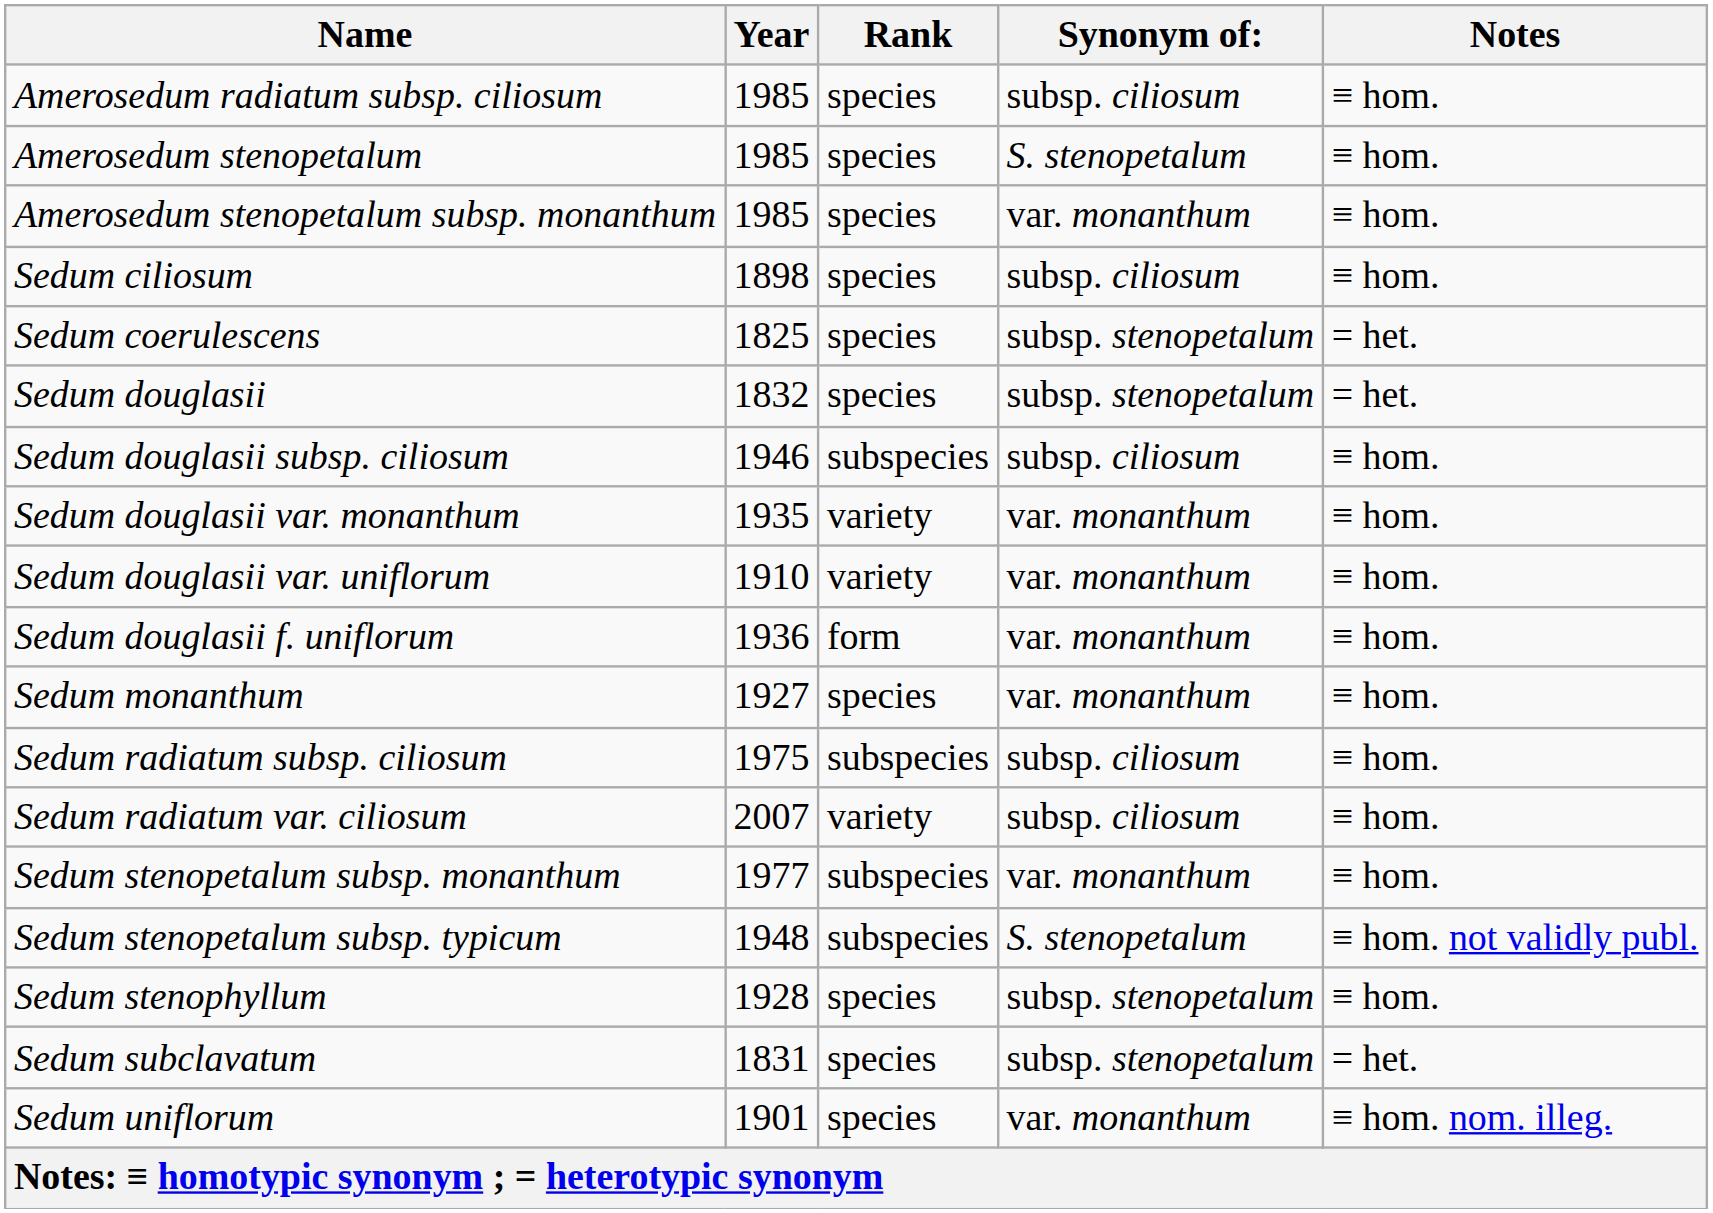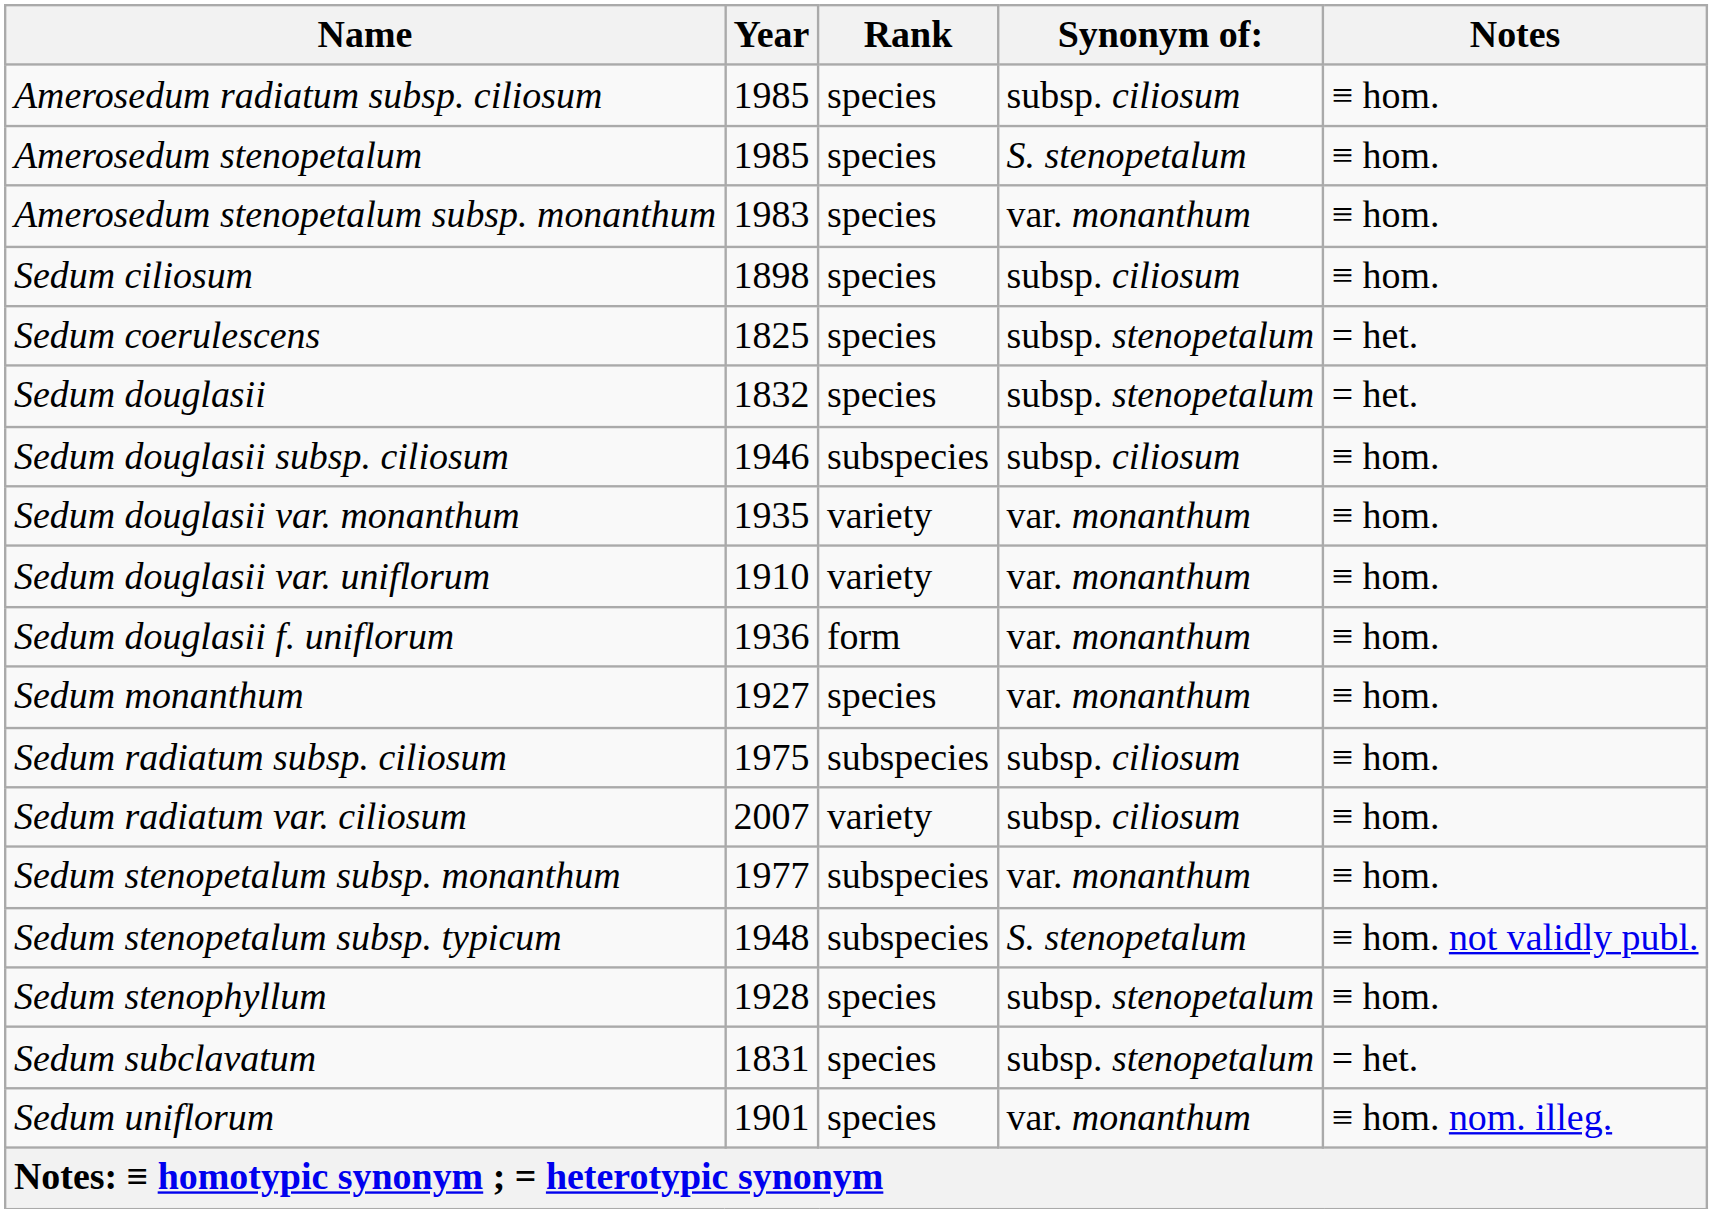 <table class="wikitable sortable mw-collapsible mw-collapsed" id="Synonyms">
 <tr>
 <th>Name</th>
 <th>Year</th>
 <th>Rank</th>
 <th>Synonym of:</th>
 <th>Notes</th>
 </tr>
 <tr>
 <td><em>Amerosedum radiatum subsp. ciliosum</em> </td>
 <td>1985</td>
 <td data-sort-value=A>species</td>
 <td>subsp. <em>ciliosum</em></td>
 <td data-sort-value=A>≡ hom.</td>
 </tr>
 <tr>
 <td><em>Amerosedum stenopetalum</em> </td>
 <td>1985</td>
 <td data-sort-value=A>species</td>
 <td><em>S. stenopetalum</em></td>
 <td data-sort-value=A>≡ hom.</td>
 </tr>
 <tr>
 <td><em>Amerosedum stenopetalum subsp. monanthum</em> </td>
-<td>1985</td>
+<td>1983</td>
 <td data-sort-value=A>species</td>
 <td>var. <em>monanthum</em></td>
 <td data-sort-value=A>≡ hom.</td>
 </tr>
 <tr>
 <td><em>Sedum ciliosum</em> </td>
 <td>1898</td>
 <td data-sort-value=A>species</td>
 <td>subsp. <em>ciliosum</em></td>
 <td data-sort-value=A>≡ hom.</td>
 </tr>
 <tr>
 <td><em>Sedum coerulescens</em> </td>
 <td>1825</td>
 <td data-sort-value=A>species</td>
 <td>subsp. <em>stenopetalum</em></td>
 <td data-sort-value=B>= het.</td>
 </tr>
 <tr>
 <td><em>Sedum douglasii</em> </td>
 <td>1832</td>
 <td data-sort-value=A>species</td>
 <td>subsp. <em>stenopetalum</em></td>
 <td data-sort-value=B>= het.</td>
 </tr>
 <tr>
 <td><em>Sedum douglasii subsp. ciliosum</em> </td>
 <td>1946</td>
 <td data-sort-value=B>subspecies</td>
 <td>subsp. <em>ciliosum</em></td>
 <td data-sort-value=A>≡ hom.</td>
 </tr>
 <tr>
 <td><em>Sedum douglasii var. monanthum</em> </td>
 <td>1935</td>
 <td data-sort-value=C>variety</td>
 <td>var. <em>monanthum</em></td>
 <td data-sort-value=A>≡ hom.</td>
 </tr>
 <tr>
 <td><em>Sedum douglasii var. uniflorum</em> </td>
 <td>1910</td>
 <td data-sort-value=C>variety</td>
 <td>var. <em>monanthum</em></td>
 <td data-sort-value=A>≡ hom.</td>
 </tr>
 <tr>
 <td><em>Sedum douglasii f. uniflorum</em> </td>
 <td>1936</td>
 <td data-sort-value=D>form</td>
 <td>var. <em>monanthum</em></td>
 <td data-sort-value=A>≡ hom.</td>
 </tr>
 <tr>
 <td><em>Sedum monanthum</em> </td>
 <td>1927</td>
 <td data-sort-value=A>species</td>
 <td>var. <em>monanthum</em></td>
 <td data-sort-value=A>≡ hom.</td>
 </tr>
 <tr>
 <td><em>Sedum radiatum subsp. ciliosum</em> </td>
 <td>1975</td>
 <td data-sort-value=B>subspecies</td>
 <td>subsp. <em>ciliosum</em></td>
 <td data-sort-value=A>≡ hom.</td>
 </tr>
 <tr>
 <td><em>Sedum radiatum var. ciliosum</em> </td>
 <td>2007</td>
 <td data-sort-value=C>variety</td>
 <td>subsp. <em>ciliosum</em></td>
 <td data-sort-value=A>≡ hom.</td>
 </tr>
 <tr>
 <td><em>Sedum stenopetalum subsp. monanthum</em> </td>
 <td>1977</td>
 <td data-sort-value=B>subspecies</td>
 <td>var. <em>monanthum</em></td>
 <td data-sort-value=A>≡ hom.</td>
 </tr>
 <tr>
 <td><em>Sedum stenopetalum subsp. typicum</em> </td>
 <td>1948</td>
 <td data-sort-value=B>subspecies</td>
 <td><em>S. stenopetalum</em></td>
 <td data-sort-value=A>≡ hom. <a href='#'>not validly publ.</a></td>
 </tr>
 <tr>
 <td><em>Sedum stenophyllum</em> </td>
 <td>1928</td>
 <td data-sort-value=A>species</td>
 <td>subsp. <em>stenopetalum</em></td>
 <td data-sort-value=A>≡ hom.</td>
 </tr>
 <tr>
 <td><em>Sedum subclavatum</em> </td>
 <td>1831</td>
 <td data-sort-value=A>species</td>
 <td>subsp. <em>stenopetalum</em></td>
 <td data-sort-value=B>= het.</td>
 </tr>
 <tr>
 <td><em>Sedum uniflorum</em> </td>
 <td>1901</td>
 <td data-sort-value=A>species</td>
 <td>var. <em>monanthum</em></td>
 <td data-sort-value=A>≡ hom. <a href='#'>nom. illeg.</a></td>
 </tr>
 <tr>
 <th colspan=5 style="text-align: left;">Notes: ≡ <a href='#'>homotypic synonym</a> ; = <a href='#'>heterotypic synonym</a></th>
 </tr>
 </table>
